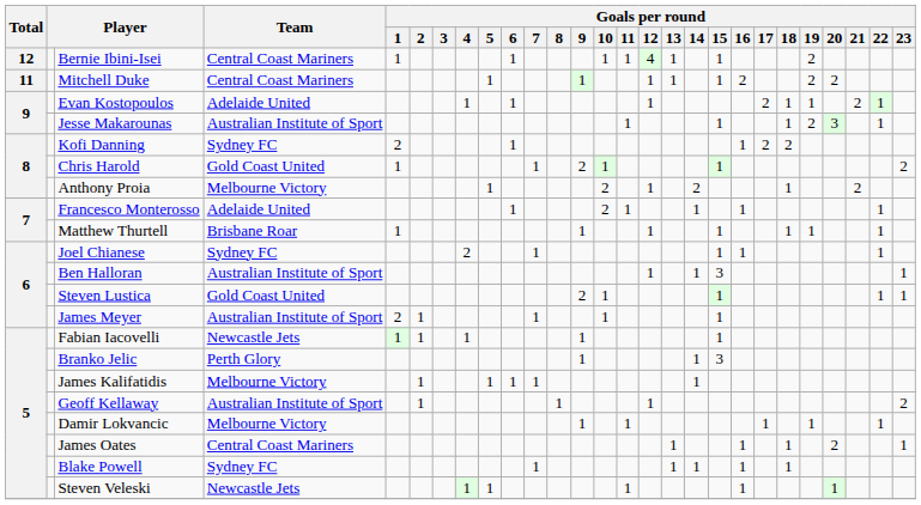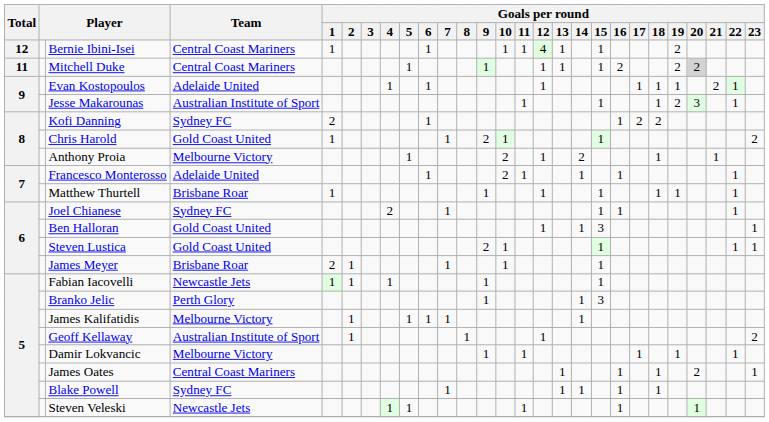 <table class="wikitable" style="text-align:center; line-height: 90%; font-size:90%;">
 <tr>
 <th rowspan="2">Total</th>
 <th rowspan="2" colspan="2">Player</th>
 <th rowspan="2">Team</th>
 <th colspan="23">Goals per round</th>
 </tr>
 <tr>
 <th> 1 </th>
 <th> 2 </th>
 <th> 3 </th>
 <th> 4 </th>
 <th> 5 </th>
 <th> 6 </th>
 <th> 7 </th>
 <th> 8 </th>
 <th> 9 </th>
 <th>10</th>
 <th>11</th>
 <th>12</th>
 <th>13</th>
 <th>14</th>
 <th>15</th>
 <th>16</th>
 <th>17</th>
 <th>18</th>
 <th>19</th>
 <th>20</th>
 <th>21</th>
 <th>22</th>
 <th>23</th>
 </tr>
 <tr>
 <th rowspan=1>12</th>
 <td></td>
 <td style="text-align:left;"><a href='#'>Bernie Ibini-Isei</a></td>
 <td style="text-align:left;"><a href='#'>Central Coast Mariners</a></td>
 <td>1</td>
 <td></td>
 <td></td>
 <td></td>
 <td></td>
 <td>1</td>
 <td></td>
 <td></td>
 <td></td>
 <td>1</td>
 <td>1</td>
 <td style="background:#e0ffe0;">4</td>
 <td>1</td>
 <td></td>
 <td>1</td>
 <td></td>
 <td></td>
 <td></td>
 <td>2</td>
 <td></td>
 <td></td>
 <td></td>
 <td></td>
 </tr>
 <tr>
 <th rowspan=1>11</th>
 <td></td>
 <td style="text-align:left;"><a href='#'>Mitchell Duke</a></td>
 <td style="text-align:left;"><a href='#'>Central Coast Mariners</a></td>
 <td></td>
 <td></td>
 <td></td>
 <td></td>
 <td>1</td>
 <td></td>
 <td></td>
 <td></td>
 <td style="background:#e0ffe0;">1</td>
 <td></td>
 <td></td>
 <td>1</td>
 <td>1</td>
 <td></td>
 <td>1</td>
 <td>2</td>
 <td></td>
 <td></td>
 <td>2</td>
-<td>2</td>
+<td style="background: lightgrey;">2</td>
 <td></td>
 <td></td>
 <td></td>
 </tr>
 <tr>
 <th rowspan=2>9</th>
 <td></td>
 <td style="text-align:left;"><a href='#'>Evan Kostopoulos</a></td>
 <td style="text-align:left;"><a href='#'>Adelaide United</a></td>
 <td></td>
 <td></td>
 <td></td>
 <td>1</td>
 <td></td>
 <td>1</td>
 <td></td>
 <td></td>
 <td></td>
 <td></td>
 <td></td>
 <td>1</td>
 <td></td>
 <td></td>
 <td></td>
 <td></td>
-<td>2</td>
+<td>1</td>
 <td>1</td>
 <td>1</td>
 <td></td>
 <td>2</td>
 <td style="background:#e0ffe0;">1</td>
 <td></td>
 </tr>
 <tr>
 <td></td>
 <td style="text-align:left;"><a href='#'>Jesse Makarounas</a></td>
 <td style="text-align:left;"><a href='#'>Australian Institute of Sport</a></td>
 <td></td>
 <td></td>
 <td></td>
 <td></td>
 <td></td>
 <td></td>
 <td></td>
 <td></td>
 <td></td>
 <td></td>
 <td>1</td>
 <td></td>
 <td></td>
 <td></td>
 <td>1</td>
 <td></td>
 <td></td>
 <td>1</td>
 <td>2</td>
 <td style="background:#e0ffe0;">3</td>
 <td></td>
 <td>1</td>
 <td></td>
 </tr>
 <tr>
 <th rowspan=3>8</th>
 <td></td>
 <td style="text-align:left;"><a href='#'>Kofi Danning</a></td>
 <td style="text-align:left;"><a href='#'>Sydney FC</a></td>
 <td>2</td>
 <td></td>
 <td></td>
 <td></td>
 <td></td>
 <td>1</td>
 <td></td>
 <td></td>
 <td></td>
 <td></td>
 <td></td>
 <td></td>
 <td></td>
 <td></td>
 <td></td>
 <td>1</td>
 <td>2</td>
 <td>2</td>
 <td></td>
 <td></td>
 <td></td>
 <td></td>
 <td></td>
 </tr>
 <tr>
 <td></td>
 <td style="text-align:left;"><a href='#'>Chris Harold</a></td>
 <td style="text-align:left;"><a href='#'>Gold Coast United</a></td>
 <td>1</td>
 <td></td>
 <td></td>
 <td></td>
 <td></td>
 <td></td>
 <td>1</td>
 <td></td>
 <td>2</td>
 <td style="background:#e0ffe0;">1</td>
 <td></td>
 <td></td>
 <td></td>
 <td></td>
 <td style="background:#e0ffe0;">1</td>
 <td></td>
 <td></td>
 <td></td>
 <td></td>
 <td></td>
 <td></td>
 <td></td>
 <td>2</td>
 </tr>
 <tr>
 <td></td>
 <td style="text-align:left;">Anthony Proia</td>
 <td style="text-align:left;"><a href='#'>Melbourne Victory</a></td>
 <td></td>
 <td></td>
 <td></td>
 <td></td>
 <td>1</td>
 <td></td>
 <td></td>
 <td></td>
 <td></td>
 <td>2</td>
 <td></td>
 <td>1</td>
 <td></td>
 <td>2</td>
 <td></td>
 <td></td>
 <td></td>
 <td>1</td>
 <td></td>
 <td></td>
-<td>2</td>
+<td>1</td>
 <td></td>
 <td></td>
 </tr>
 <tr>
 <th rowspan=2>7</th>
 <td></td>
 <td style="text-align:left;"><a href='#'>Francesco Monterosso</a></td>
 <td style="text-align:left;"><a href='#'>Adelaide United</a></td>
 <td></td>
 <td></td>
 <td></td>
 <td></td>
 <td></td>
 <td>1</td>
 <td></td>
 <td></td>
 <td></td>
 <td>2</td>
 <td>1</td>
 <td></td>
 <td></td>
 <td>1</td>
 <td></td>
 <td>1</td>
 <td></td>
 <td></td>
 <td></td>
 <td></td>
 <td></td>
 <td>1</td>
 <td></td>
 </tr>
 <tr>
 <td></td>
 <td style="text-align:left;">Matthew Thurtell</td>
 <td style="text-align:left;"><a href='#'>Brisbane Roar</a></td>
 <td>1</td>
 <td></td>
 <td></td>
 <td></td>
 <td></td>
 <td></td>
 <td></td>
 <td></td>
 <td>1</td>
 <td></td>
 <td></td>
 <td>1</td>
 <td></td>
 <td></td>
 <td>1</td>
 <td></td>
 <td></td>
 <td>1</td>
 <td>1</td>
 <td></td>
 <td></td>
 <td>1</td>
 <td></td>
 </tr>
 <tr>
 <th rowspan=4>6</th>
 <td></td>
 <td style="text-align:left;"><a href='#'>Joel Chianese</a></td>
 <td style="text-align:left;"><a href='#'>Sydney FC</a></td>
 <td></td>
 <td></td>
 <td></td>
 <td>2</td>
 <td></td>
 <td></td>
 <td>1</td>
 <td></td>
 <td></td>
 <td></td>
 <td></td>
 <td></td>
 <td></td>
 <td></td>
 <td>1</td>
 <td>1</td>
 <td></td>
 <td></td>
 <td></td>
 <td></td>
 <td></td>
 <td>1</td>
 <td></td>
 </tr>
 <tr>
 <td></td>
 <td style="text-align:left;"><a href='#'>Ben Halloran</a></td>
-<td style="text-align:left;"><a href='#'>Australian Institute of Sport</a></td>
+<td style="text-align:left;"><a href='#'>Gold Coast United</a></td>
 <td></td>
 <td></td>
 <td></td>
 <td></td>
 <td></td>
 <td></td>
 <td></td>
 <td></td>
 <td></td>
 <td></td>
 <td></td>
 <td>1</td>
 <td></td>
 <td>1</td>
 <td>3</td>
 <td></td>
 <td></td>
 <td></td>
 <td></td>
 <td></td>
 <td></td>
 <td></td>
 <td>1</td>
 </tr>
 <tr>
 <td></td>
 <td style="text-align:left;"><a href='#'>Steven Lustica</a></td>
 <td style="text-align:left;"><a href='#'>Gold Coast United</a></td>
 <td></td>
 <td></td>
 <td></td>
 <td></td>
 <td></td>
 <td></td>
 <td></td>
 <td></td>
 <td>2</td>
 <td>1</td>
 <td></td>
 <td></td>
 <td></td>
 <td></td>
 <td style="background:#e0ffe0;">1</td>
 <td></td>
 <td></td>
 <td></td>
 <td></td>
 <td></td>
 <td></td>
 <td>1</td>
 <td>1</td>
 </tr>
 <tr>
 <td></td>
 <td style="text-align:left;"><a href='#'>James Meyer</a></td>
-<td style="text-align:left;"><a href='#'>Australian Institute of Sport</a></td>
+<td style="text-align:left;"><a href='#'>Brisbane Roar</a></td>
 <td>2</td>
 <td>1</td>
 <td></td>
 <td></td>
 <td></td>
 <td></td>
 <td>1</td>
 <td></td>
 <td></td>
 <td>1</td>
 <td></td>
 <td></td>
 <td></td>
 <td></td>
 <td>1</td>
 <td></td>
 <td></td>
 <td></td>
 <td></td>
 <td></td>
 <td></td>
 <td></td>
 <td></td>
 </tr>
 <tr>
 <th rowspan=8>5</th>
 <td></td>
 <td style="text-align:left;">Fabian Iacovelli</td>
 <td style="text-align:left;"><a href='#'>Newcastle Jets</a></td>
 <td style="background:#e0ffe0;">1</td>
 <td>1</td>
 <td></td>
 <td>1</td>
 <td></td>
 <td></td>
 <td></td>
 <td></td>
 <td>1</td>
 <td></td>
 <td></td>
 <td></td>
 <td></td>
 <td></td>
 <td>1</td>
 <td></td>
 <td></td>
 <td></td>
 <td></td>
 <td></td>
 <td></td>
 <td></td>
 <td></td>
 </tr>
 <tr>
 <td></td>
 <td style="text-align:left;"><a href='#'>Branko Jelic</a></td>
 <td style="text-align:left;"><a href='#'>Perth Glory</a></td>
 <td></td>
 <td></td>
 <td></td>
 <td></td>
 <td></td>
 <td></td>
 <td></td>
 <td></td>
 <td>1</td>
 <td></td>
 <td></td>
 <td></td>
 <td></td>
 <td>1</td>
 <td>3</td>
 <td></td>
 <td></td>
 <td></td>
 <td></td>
 <td></td>
 <td></td>
 <td></td>
 <td></td>
 </tr>
 <tr>
 <td></td>
 <td style="text-align:left;">James Kalifatidis</td>
 <td style="text-align:left;"><a href='#'>Melbourne Victory</a></td>
 <td></td>
 <td>1</td>
 <td></td>
 <td></td>
 <td>1</td>
 <td>1</td>
 <td>1</td>
 <td></td>
 <td></td>
 <td></td>
 <td></td>
 <td></td>
 <td></td>
 <td>1</td>
 <td></td>
 <td></td>
 <td></td>
 <td></td>
 <td></td>
 <td></td>
 <td></td>
 <td></td>
 <td></td>
 </tr>
 <tr>
 <td></td>
 <td style="text-align:left;"><a href='#'>Geoff Kellaway</a></td>
 <td style="text-align:left;"><a href='#'>Australian Institute of Sport</a></td>
 <td></td>
 <td>1</td>
 <td></td>
 <td></td>
 <td></td>
 <td></td>
 <td></td>
 <td>1</td>
 <td></td>
 <td></td>
 <td></td>
 <td>1</td>
 <td></td>
 <td></td>
 <td></td>
 <td></td>
 <td></td>
 <td></td>
 <td></td>
 <td></td>
 <td></td>
 <td></td>
 <td>2</td>
 </tr>
 <tr>
 <td></td>
 <td style="text-align:left;">Damir Lokvancic</td>
 <td style="text-align:left;"><a href='#'>Melbourne Victory</a></td>
 <td></td>
 <td></td>
 <td></td>
 <td></td>
 <td></td>
 <td></td>
 <td></td>
 <td></td>
 <td>1</td>
 <td></td>
 <td>1</td>
 <td></td>
 <td></td>
 <td></td>
 <td></td>
 <td></td>
 <td>1</td>
 <td></td>
 <td>1</td>
 <td></td>
 <td></td>
 <td>1</td>
 <td></td>
 </tr>
 <tr>
 <td></td>
 <td style="text-align:left;">James Oates</td>
 <td style="text-align:left;"><a href='#'>Central Coast Mariners</a></td>
 <td></td>
 <td></td>
 <td></td>
 <td></td>
 <td></td>
 <td></td>
 <td></td>
 <td></td>
 <td></td>
 <td></td>
 <td></td>
 <td></td>
 <td>1</td>
 <td></td>
 <td></td>
 <td>1</td>
 <td></td>
 <td>1</td>
 <td></td>
 <td>2</td>
 <td></td>
 <td></td>
 <td>1</td>
 </tr>
 <tr>
 <td></td>
 <td style="text-align:left;"><a href='#'>Blake Powell</a></td>
 <td style="text-align:left;"><a href='#'>Sydney FC</a></td>
 <td></td>
 <td></td>
 <td></td>
 <td></td>
 <td></td>
 <td></td>
 <td>1</td>
 <td></td>
 <td></td>
 <td></td>
 <td></td>
 <td></td>
 <td>1</td>
 <td>1</td>
 <td></td>
 <td>1</td>
 <td></td>
 <td>1</td>
 <td></td>
 <td></td>
 <td></td>
 <td></td>
 <td></td>
 </tr>
 <tr>
 <td></td>
 <td style="text-align:left;">Steven Veleski</td>
 <td style="text-align:left;"><a href='#'>Newcastle Jets</a></td>
 <td></td>
 <td></td>
 <td></td>
 <td style="background:#e0ffe0;">1</td>
 <td>1</td>
 <td></td>
 <td></td>
 <td></td>
 <td></td>
 <td></td>
 <td>1</td>
 <td></td>
 <td></td>
 <td></td>
 <td></td>
 <td>1</td>
 <td></td>
 <td></td>
 <td></td>
 <td style="background:#e0ffe0;">1</td>
 <td></td>
 <td></td>
 <td></td>
 </tr>
 <tr>
 </tr>
 </table>
